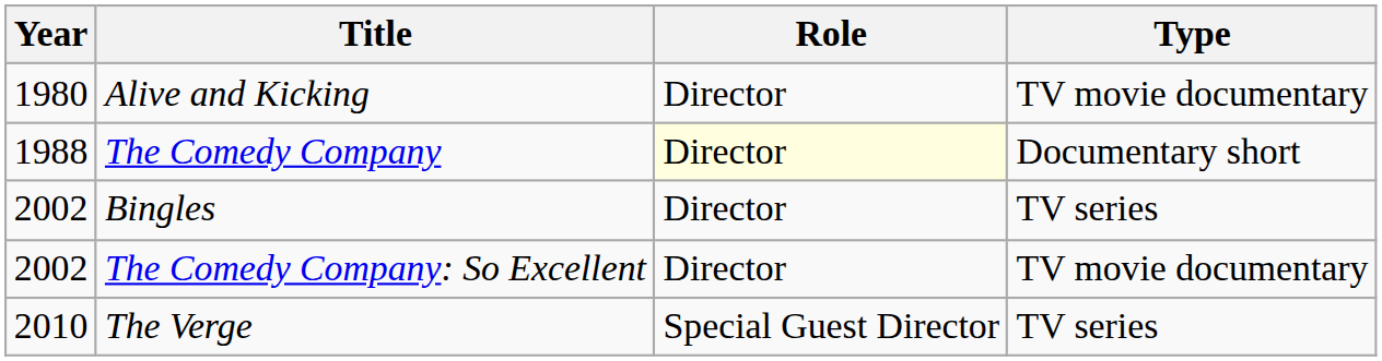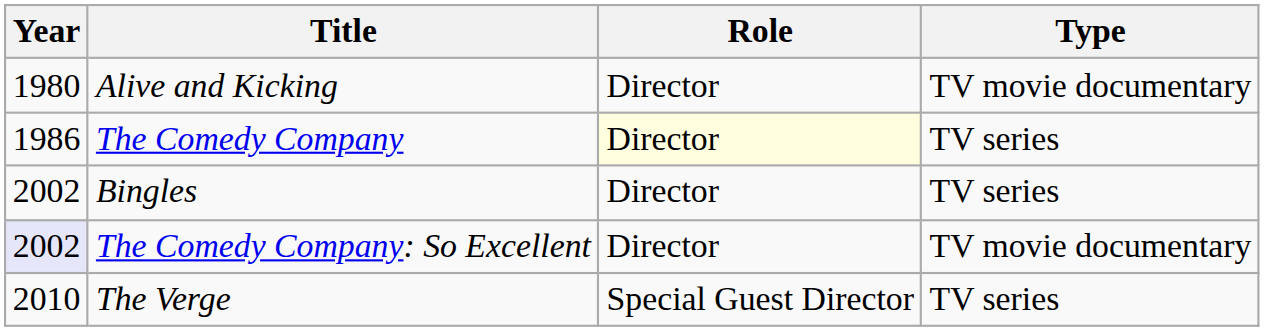 <table class="wikitable">
 <tr>
 <th>Year</th>
 <th>Title</th>
 <th>Role</th>
 <th>Type</th>
 </tr>
 <tr>
 <td>1980</td>
 <td><em>Alive and Kicking</em></td>
 <td>Director</td>
 <td>TV movie documentary</td>
 </tr>
 <tr>
-<td>1988</td>
+<td>1986</td>
 <td><em><a href='#'>The Comedy Company</a></em></td>
 <td style="background: lightyellow;">Director</td>
-<td>Documentary short</td>
+<td>TV series</td>
 </tr>
 <tr>
 <td>2002</td>
 <td><em>Bingles</em></td>
 <td>Director</td>
 <td>TV series</td>
 </tr>
 <tr>
-<td>2002</td>
+<td style="background: lavender;">2002</td>
 <td><em><a href='#'>The Comedy Company</a>: So Excellent</em></td>
 <td>Director</td>
 <td>TV movie documentary</td>
 </tr>
 <tr>
 <td>2010</td>
 <td><em>The Verge</em></td>
 <td>Special Guest Director</td>
 <td>TV series</td>
 </tr>
 </table>
